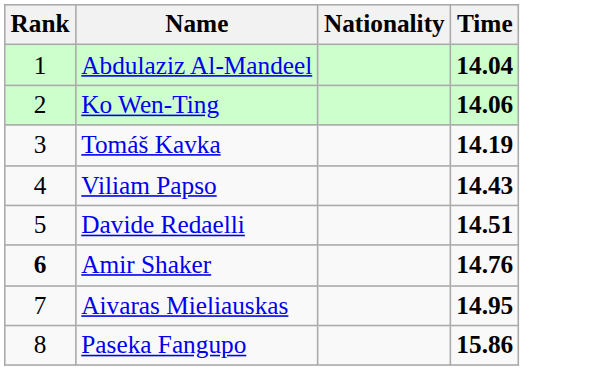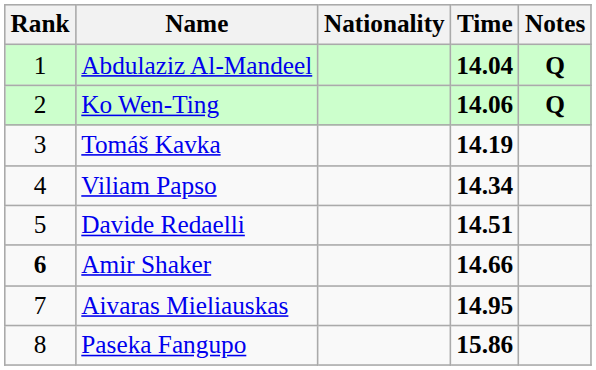 <table class="wikitable sortable" style="text-align:center">
 <tr>
 <th>Rank</th>
 <th>Name</th>
 <th>Nationality</th>
 <th>Time</th>
+<th>Notes</th>
 </tr>
 <tr bgcolor=ccffcc>
 <td>1</td>
 <td align=left><a href='#'>Abdulaziz Al-Mandeel</a></td>
 <td align=left></td>
 <td><strong>14.04</strong></td>
+<td><strong>Q</strong></td>
 </tr>
 <tr bgcolor=ccffcc>
 <td>2</td>
 <td align=left><a href='#'>Ko Wen-Ting</a></td>
 <td align=left></td>
 <td><strong>14.06</strong></td>
+<td><strong>Q</strong></td>
 </tr>
 <tr>
 <td>3</td>
 <td align=left><a href='#'>Tomáš Kavka</a></td>
 <td align=left></td>
 <td><strong>14.19</strong></td>
+<td></td>
 </tr>
 <tr>
 <td>4</td>
 <td align=left><a href='#'>Viliam Papso</a></td>
 <td align=left></td>
-<td><strong>14.43</strong></td>
+<td><strong>14.34</strong></td>
+<td></td>
 </tr>
 <tr>
 <td>5</td>
 <td align=left><a href='#'>Davide Redaelli</a></td>
 <td align=left></td>
 <td><strong>14.51</strong></td>
+<td></td>
 </tr>
 <tr>
 <td><strong>6</strong></td>
 <td align=left><a href='#'>Amir Shaker</a></td>
 <td align=left></td>
-<td><strong>14.76</strong></td>
+<td><strong>14.66</strong></td>
+<td></td>
 </tr>
 <tr>
 <td>7</td>
 <td align=left><a href='#'>Aivaras Mieliauskas</a></td>
 <td align=left></td>
 <td><strong>14.95</strong></td>
+<td></td>
 </tr>
 <tr>
 <td>8</td>
 <td align=left><a href='#'>Paseka Fangupo</a></td>
 <td align=left></td>
 <td><strong>15.86</strong></td>
+<td></td>
 </tr>
 </table>
